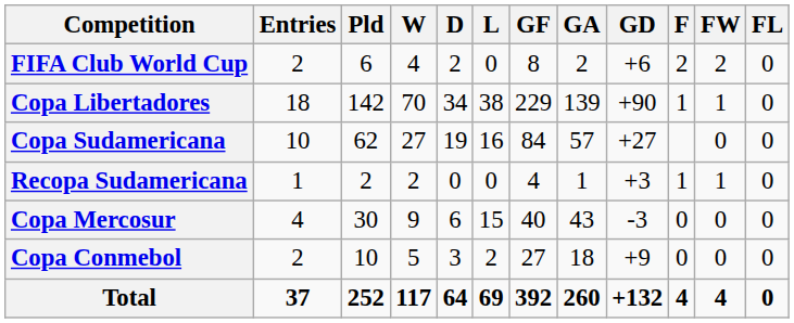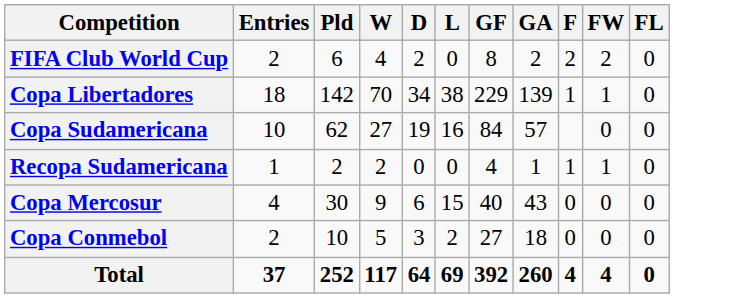 <table class="wikitable sortable plainrowheaders" style="text-align:center">
 <tr>
 <th scope="col" class="unsortable">Competition</th>
 <th scope="col">Entries</th>
 <th scope="col">Pld</th>
 <th scope="col">W</th>
 <th scope="col">D</th>
 <th scope="col">L</th>
 <th scope="col">GF</th>
 <th scope="col">GA</th>
-<th scope="col">GD</th>
 <th scope="col">F</th>
 <th scope="col">FW</th>
 <th scope="col">FL</th>
 </tr>
 <tr>
 <th scope="row" style="text-align:left;"><a href='#'>FIFA Club World Cup</a></th>
 <td>2</td>
 <td>6</td>
 <td>4</td>
 <td>2</td>
 <td>0</td>
 <td>8</td>
 <td>2</td>
-<td>+6</td>
 <td>2</td>
 <td>2</td>
 <td>0</td>
 </tr>
 <tr>
 <th scope="row" style="text-align:left;"><a href='#'>Copa Libertadores</a></th>
 <td>18</td>
 <td>142</td>
 <td>70</td>
 <td>34</td>
 <td>38</td>
 <td>229</td>
 <td>139</td>
-<td>+90</td>
 <td>1</td>
 <td>1</td>
 <td>0</td>
 </tr>
 <tr>
 <th scope="row" style="text-align:left;"><a href='#'>Copa Sudamericana</a></th>
 <td>10</td>
 <td>62</td>
 <td>27</td>
 <td>19</td>
 <td>16</td>
 <td>84</td>
 <td>57</td>
-<td>+27</td>
 <td></td>
 <td>0</td>
 <td>0</td>
 </tr>
 <tr>
 <th scope="row" style="text-align:left;"><a href='#'>Recopa Sudamericana</a></th>
 <td>1</td>
 <td>2</td>
 <td>2</td>
 <td>0</td>
 <td>0</td>
 <td>4</td>
 <td>1</td>
-<td>+3</td>
 <td>1</td>
 <td>1</td>
 <td>0</td>
 </tr>
 <tr>
 <th scope="row" style="text-align:left;"><a href='#'>Copa Mercosur</a></th>
 <td>4</td>
 <td>30</td>
 <td>9</td>
 <td>6</td>
 <td>15</td>
 <td>40</td>
 <td>43</td>
-<td>-3</td>
 <td>0</td>
 <td>0</td>
 <td>0</td>
 </tr>
 <tr>
 <th scope="row" style="text-align:left;"><a href='#'>Copa Conmebol</a></th>
 <td>2</td>
 <td>10</td>
 <td>5</td>
 <td>3</td>
 <td>2</td>
 <td>27</td>
 <td>18</td>
-<td>+9</td>
 <td>0</td>
 <td>0</td>
 <td>0</td>
 </tr>
 <tr class="sortbottom">
 <th>Total</th>
 <td><strong>37</strong></td>
 <td><strong>252</strong></td>
 <td><strong>117</strong></td>
 <td><strong>64</strong></td>
 <td><strong>69</strong></td>
 <td><strong>392</strong></td>
 <td><strong>260</strong></td>
-<td><strong>+132</strong></td>
 <td><strong>4</strong></td>
 <td><strong>4</strong></td>
 <td><strong>0</strong></td>
 </tr>
 </table>
